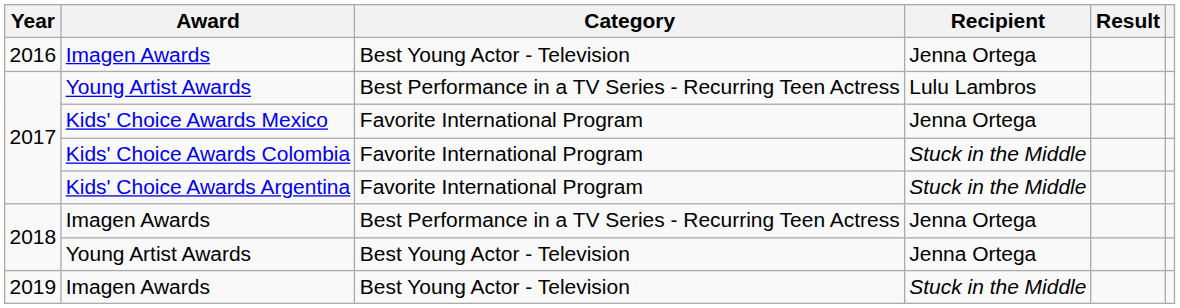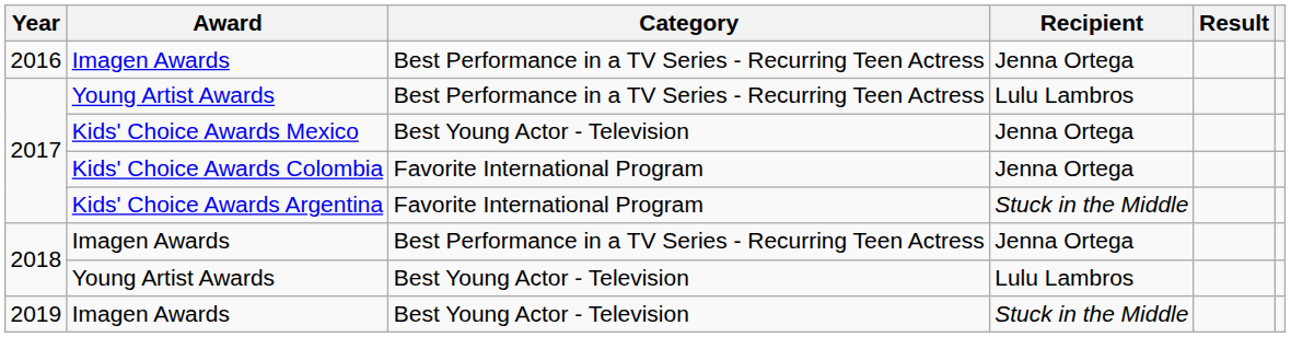 <table class="wikitable">
 <tr>
 <th>Year</th>
 <th>Award</th>
 <th>Category</th>
 <th>Recipient</th>
 <th>Result</th>
 <th></th>
 </tr>
 <tr>
 <td>2016</td>
 <td><a href='#'>Imagen Awards</a></td>
-<td>Best Young Actor - Television</td>
+<td>Best Performance in a TV Series - Recurring Teen Actress</td>
 <td>Jenna Ortega</td>
 <td></td>
 <td></td>
 </tr>
 <tr>
 <td rowspan="4">2017</td>
 <td><a href='#'>Young Artist Awards</a></td>
 <td>Best Performance in a TV Series - Recurring Teen Actress</td>
 <td>Lulu Lambros</td>
 <td></td>
 <td></td>
 </tr>
 <tr>
 <td><a href='#'>Kids' Choice Awards Mexico</a></td>
-<td>Favorite International Program</td>
+<td>Best Young Actor - Television</td>
 <td>Jenna Ortega</td>
 <td></td>
 <td style="text-align:center;"></td>
 </tr>
 <tr>
 <td><a href='#'>Kids' Choice Awards Colombia</a></td>
 <td>Favorite International Program</td>
-<td><em>Stuck in the Middle</em></td>
+<td>Jenna Ortega</td>
 <td></td>
 <td style="text-align:center;"></td>
 </tr>
 <tr>
 <td><a href='#'>Kids' Choice Awards Argentina</a></td>
 <td>Favorite International Program</td>
 <td><em>Stuck in the Middle</em></td>
 <td></td>
 <td style="text-align:center;"></td>
 </tr>
 <tr>
 <td rowspan="2">2018</td>
 <td>Imagen Awards</td>
 <td>Best Performance in a TV Series - Recurring Teen Actress</td>
 <td>Jenna Ortega</td>
 <td></td>
 <td></td>
 </tr>
 <tr>
 <td>Young Artist Awards</td>
 <td>Best Young Actor - Television</td>
-<td>Jenna Ortega</td>
+<td>Lulu Lambros</td>
 <td></td>
 <td></td>
 </tr>
 <tr>
 <td>2019</td>
 <td>Imagen Awards</td>
 <td>Best Young Actor - Television</td>
 <td><em>Stuck in the Middle</em></td>
 <td></td>
 <td></td>
 </tr>
 </table>
